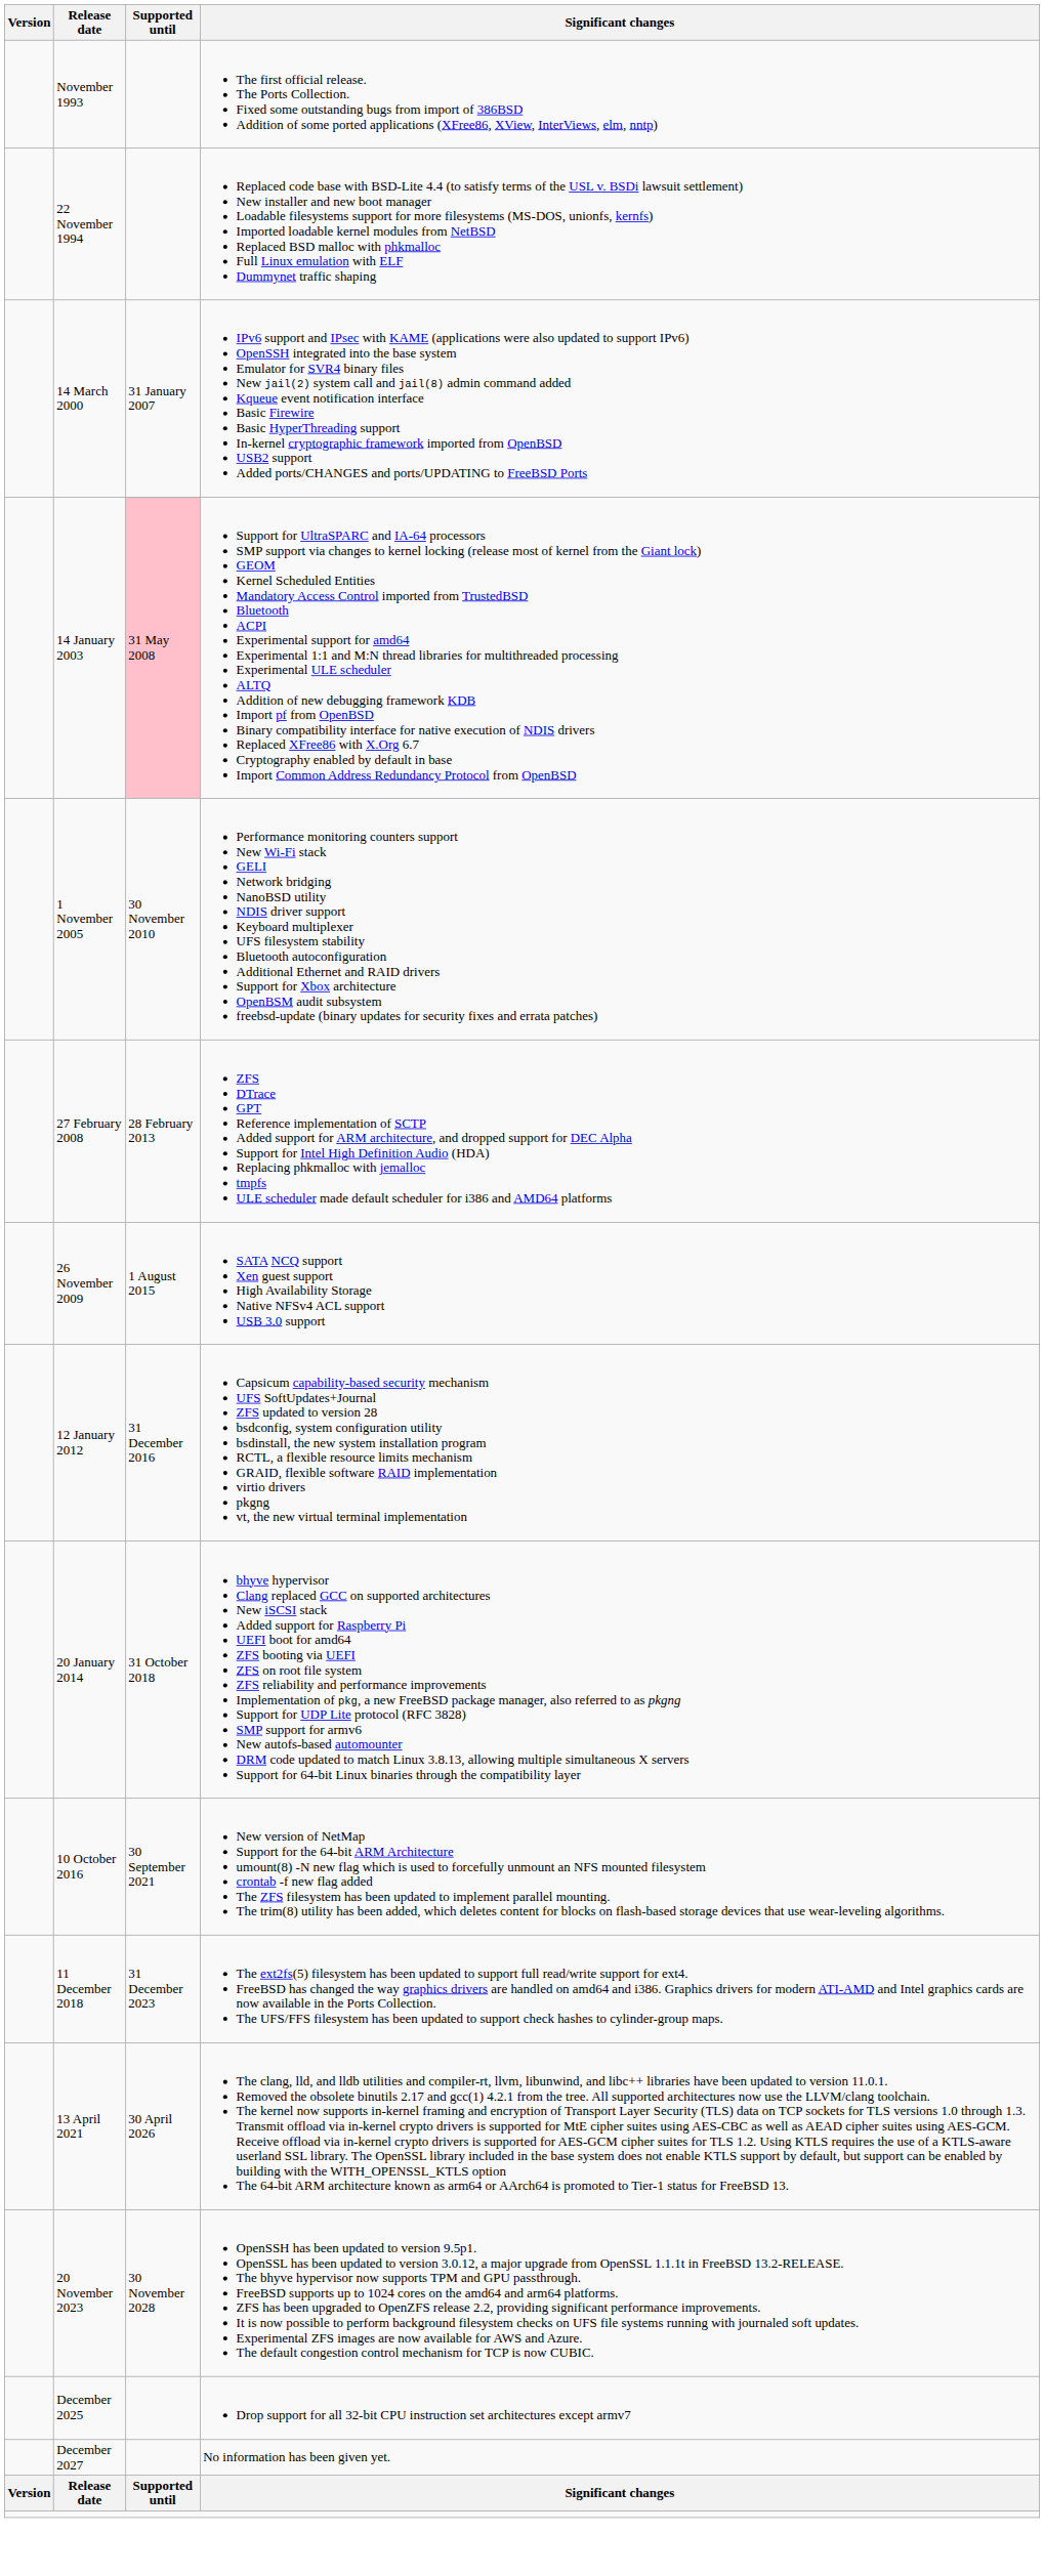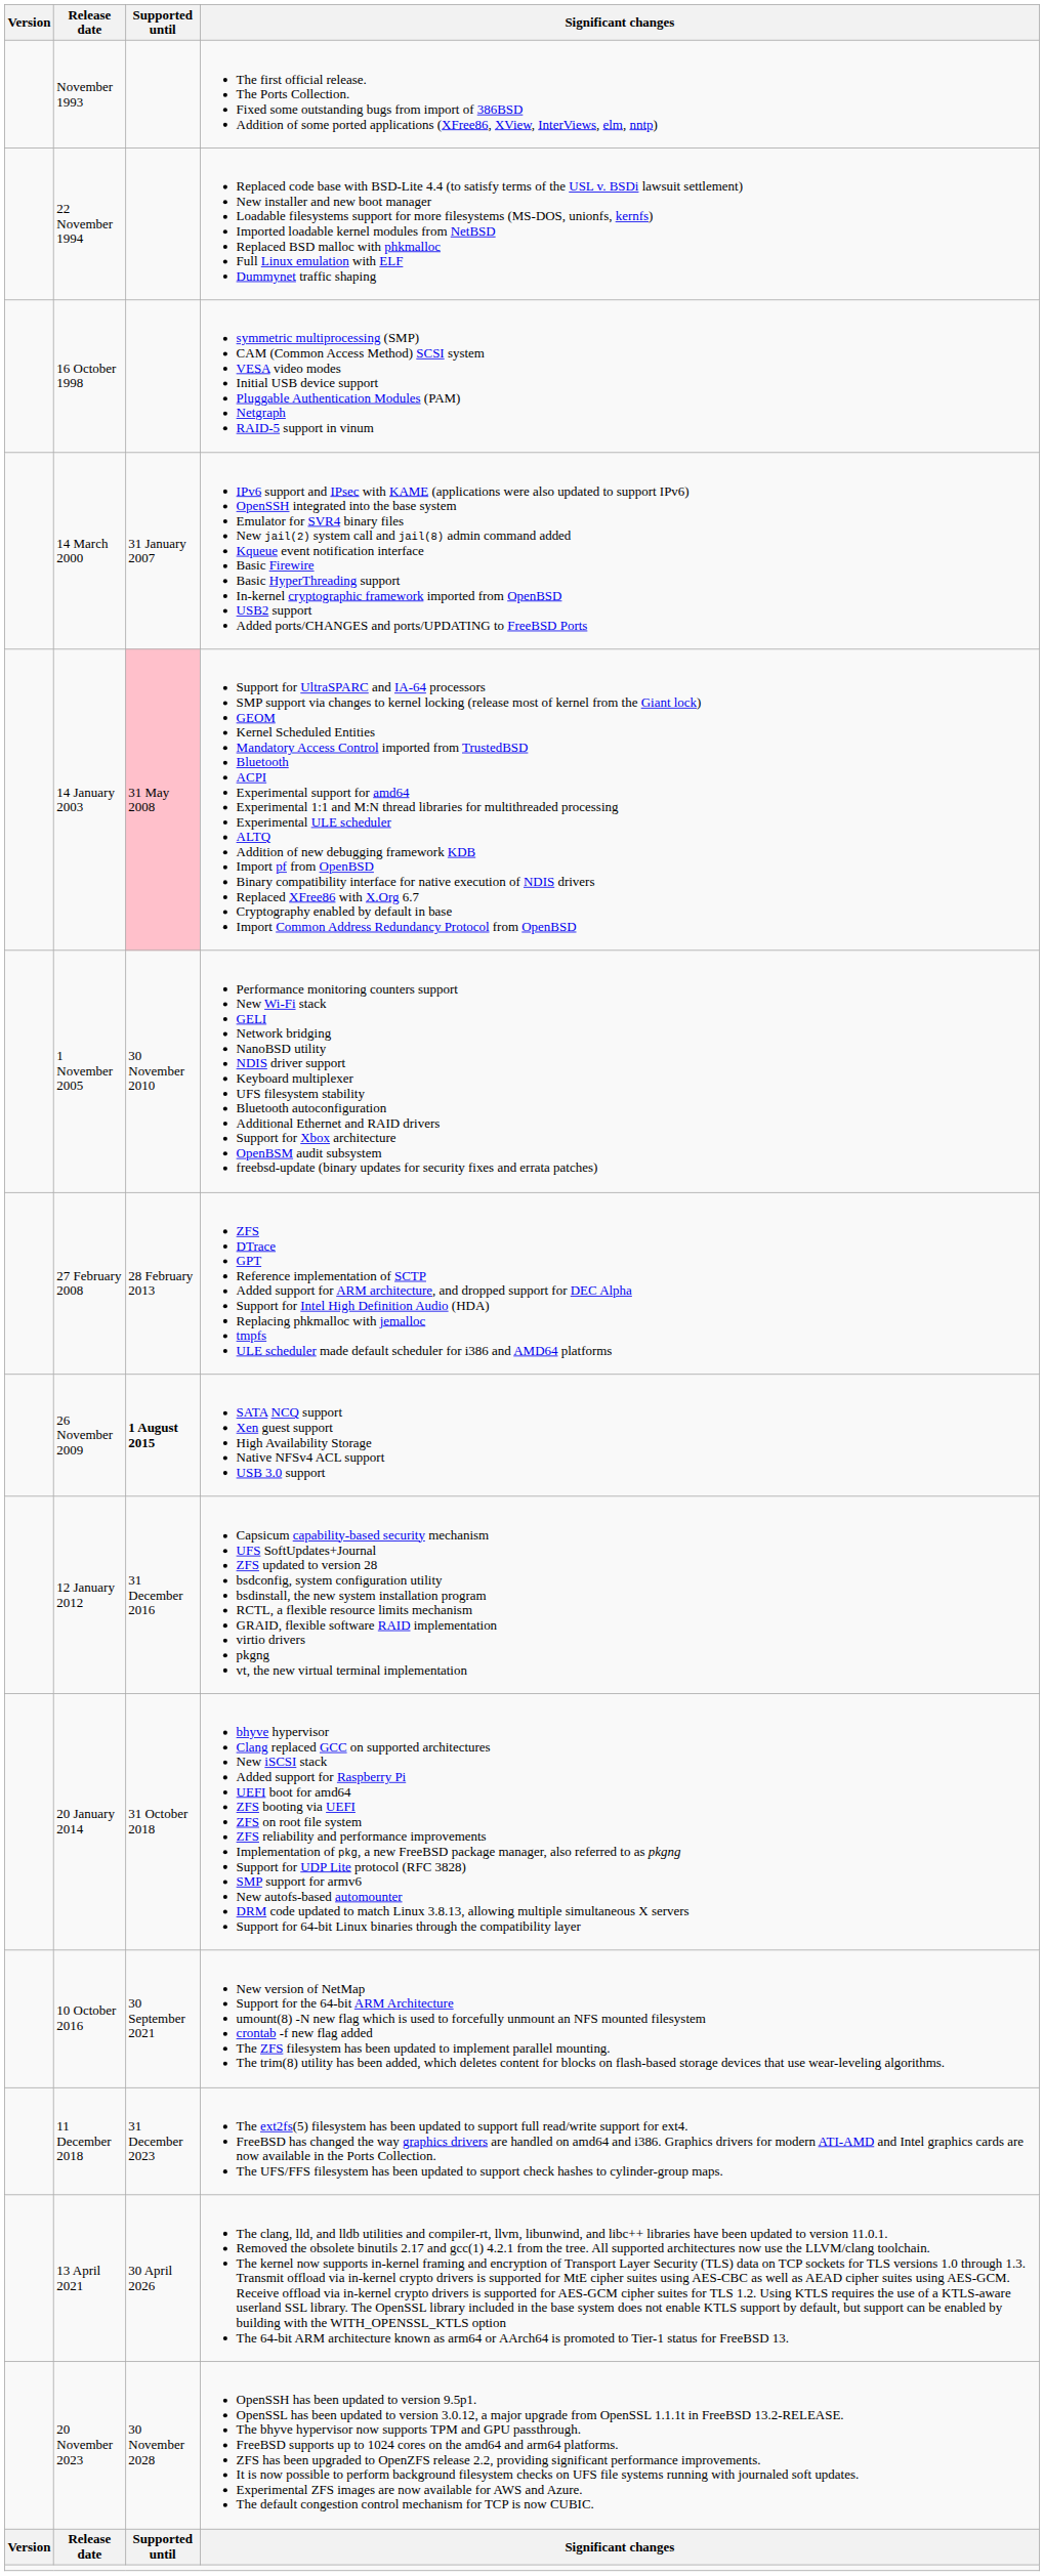 <table class="wikitable">
 <tr>
 <th>Version</th>
 <th>Release date</th>
 <th>Supported until</th>
 <th>Significant changes</th>
 </tr>
 <tr>
 <td></td>
 <td>November 1993</td>
 <td></td>
 <td><br><ul><li>The first official release.</li><li>The Ports Collection.</li><li>Fixed some outstanding bugs from import of <a href='#'>386BSD</a></li><li>Addition of some ported applications (<a href='#'>XFree86</a>, <a href='#'>XView</a>, <a href='#'>InterViews</a>, <a href='#'>elm</a>, <a href='#'>nntp</a>)</li></ul></td>
 </tr>
 <tr>
 <td></td>
 <td>22 November 1994</td>
 <td></td>
 <td><br><ul><li>Replaced code base with BSD-Lite 4.4 (to satisfy terms of the <a href='#'>USL v. BSDi</a> lawsuit settlement)</li><li>New installer and new boot manager</li><li>Loadable filesystems support for more filesystems (MS-DOS, unionfs, <a href='#'>kernfs</a>)</li><li>Imported loadable kernel modules from <a href='#'>NetBSD</a></li><li>Replaced BSD malloc with <a href='#'>phkmalloc</a></li><li>Full <a href='#'>Linux emulation</a> with <a href='#'>ELF</a></li><li><a href='#'>Dummynet</a> traffic shaping</li></ul></td>
+</tr>
+<tr>
+<td></td>
+<td>16 October 1998</td>
+<td></td>
+<td><br><ul><li><a href='#'>symmetric multiprocessing</a> (SMP)</li><li>CAM (Common Access Method) <a href='#'>SCSI</a> system</li><li><a href='#'>VESA</a> video modes</li><li>Initial USB device support</li><li><a href='#'>Pluggable Authentication Modules</a> (PAM)</li><li><a href='#'>Netgraph</a></li><li><a href='#'>RAID-5</a> support in vinum</li></ul></td>
 </tr>
 <tr>
 <td></td>
 <td>14 March 2000</td>
 <td>31 January 2007</td>
 <td><br><ul><li><a href='#'>IPv6</a> support and <a href='#'>IPsec</a> with <a href='#'>KAME</a> (applications were also updated to support IPv6)</li><li><a href='#'>OpenSSH</a> integrated into the base system</li><li>Emulator for <a href='#'>SVR4</a> binary files</li><li>New <code>jail(2)</code> system call and <code>jail(8)</code> admin command added</li><li><a href='#'>Kqueue</a> event notification interface</li><li>Basic <a href='#'>Firewire</a></li><li>Basic <a href='#'>HyperThreading</a> support</li><li>In-kernel <a href='#'>cryptographic framework</a> imported from <a href='#'>OpenBSD</a></li><li><a href='#'>USB2</a> support</li><li>Added ports/CHANGES and ports/UPDATING to <a href='#'>FreeBSD Ports</a></li></ul></td>
 </tr>
 <tr>
 <td></td>
 <td>14 January 2003</td>
 <td style="background: pink;">31 May 2008</td>
 <td><br><ul><li>Support for <a href='#'>UltraSPARC</a> and <a href='#'>IA-64</a> processors</li><li>SMP support via changes to kernel locking (release most of kernel from the <a href='#'>Giant lock</a>)</li><li><a href='#'>GEOM</a></li><li>Kernel Scheduled Entities</li><li><a href='#'>Mandatory Access Control</a> imported from <a href='#'>TrustedBSD</a></li><li><a href='#'>Bluetooth</a></li><li><a href='#'>ACPI</a></li><li>Experimental support for <a href='#'>amd64</a></li><li>Experimental 1:1 and M:N thread libraries for multithreaded processing</li><li>Experimental <a href='#'>ULE scheduler</a></li><li><a href='#'>ALTQ</a></li><li>Addition of new debugging framework <a href='#'>KDB</a></li><li>Import <a href='#'>pf</a> from <a href='#'>OpenBSD</a></li><li>Binary compatibility interface for native execution of <a href='#'>NDIS</a> drivers</li><li>Replaced <a href='#'>XFree86</a> with <a href='#'>X.Org</a> 6.7</li><li>Cryptography enabled by default in base</li><li>Import <a href='#'>Common Address Redundancy Protocol</a> from <a href='#'>OpenBSD</a></li></ul></td>
 </tr>
 <tr>
 <td></td>
 <td>1 November 2005</td>
 <td>30 November 2010</td>
 <td><br><ul><li>Performance monitoring counters support</li><li>New <a href='#'>Wi-Fi</a> stack</li><li><a href='#'>GELI</a></li><li>Network bridging</li><li>NanoBSD utility</li><li><a href='#'>NDIS</a> driver support</li><li>Keyboard multiplexer</li><li>UFS filesystem stability</li><li>Bluetooth autoconfiguration</li><li>Additional Ethernet and RAID drivers</li><li>Support for <a href='#'>Xbox</a> architecture</li><li><a href='#'>OpenBSM</a> audit subsystem</li><li>freebsd-update (binary updates for security fixes and errata patches)</li></ul></td>
 </tr>
 <tr>
 <td></td>
 <td>27 February 2008</td>
 <td>28 February 2013</td>
 <td><br><ul><li><a href='#'>ZFS</a></li><li><a href='#'>DTrace</a></li><li><a href='#'>GPT</a></li><li>Reference implementation of <a href='#'>SCTP</a></li><li>Added support for <a href='#'>ARM architecture</a>, and dropped support for <a href='#'>DEC Alpha</a></li><li>Support for <a href='#'>Intel High Definition Audio</a> (HDA)</li><li>Replacing phkmalloc with <a href='#'>jemalloc</a></li><li><a href='#'>tmpfs</a></li><li><a href='#'>ULE scheduler</a> made default scheduler for i386 and <a href='#'>AMD64</a> platforms</li></ul></td>
 </tr>
 <tr>
 <td></td>
 <td>26 November 2009</td>
-<td>1 August 2015</td>
+<td><strong>1 August 2015</strong></td>
 <td><br><ul><li><a href='#'>SATA</a> <a href='#'>NCQ</a> support</li><li><a href='#'>Xen</a> guest support</li><li>High Availability Storage</li><li>Native NFSv4 ACL support</li><li><a href='#'>USB 3.0</a> support</li></ul></td>
 </tr>
 <tr>
 <td></td>
 <td>12 January 2012</td>
 <td>31 December 2016</td>
 <td><br><ul><li>Capsicum <a href='#'>capability-based security</a> mechanism</li><li><a href='#'>UFS</a> SoftUpdates+Journal</li><li><a href='#'>ZFS</a> updated to version 28</li><li>bsdconfig, system configuration utility</li><li>bsdinstall, the new system installation program</li><li>RCTL, a flexible resource limits mechanism</li><li>GRAID, flexible software <a href='#'>RAID</a> implementation</li><li>virtio drivers</li><li>pkgng</li><li>vt, the new virtual terminal implementation</li></ul></td>
 </tr>
 <tr>
 <td></td>
 <td>20 January 2014</td>
 <td>31 October 2018</td>
 <td><br><ul><li><a href='#'>bhyve</a> hypervisor</li><li><a href='#'>Clang</a> replaced <a href='#'>GCC</a> on supported architectures</li><li>New <a href='#'>iSCSI</a> stack</li><li>Added support for <a href='#'>Raspberry Pi</a></li><li><a href='#'>UEFI</a> boot for amd64</li><li><a href='#'>ZFS</a> booting via <a href='#'>UEFI</a></li><li><a href='#'>ZFS</a> on root file system</li><li><a href='#'>ZFS</a> reliability and performance improvements</li><li>Implementation of <code>pkg</code>, a new FreeBSD package manager, also referred to as <em>pkgng</em></li><li>Support for <a href='#'>UDP Lite</a> protocol (RFC 3828)</li><li><a href='#'>SMP</a> support for armv6</li><li>New autofs-based <a href='#'>automounter</a></li><li><a href='#'>DRM</a> code updated to match Linux 3.8.13, allowing multiple simultaneous X servers</li><li>Support for 64-bit Linux binaries through the compatibility layer</li></ul></td>
 </tr>
 <tr>
 <td></td>
 <td>10 October 2016</td>
 <td>30 September 2021</td>
 <td><br><ul><li>New version of NetMap</li><li>Support for the 64-bit <a href='#'>ARM Architecture</a></li><li>umount(8) -N new flag which is used to forcefully unmount an NFS mounted filesystem</li><li><a href='#'>crontab</a> -f new flag added</li><li>The <a href='#'>ZFS</a> filesystem has been updated to implement parallel mounting.</li><li>The trim(8) utility has been added, which deletes content for blocks on flash-based storage devices that use wear-leveling algorithms.</li></ul></td>
 </tr>
 <tr>
 <td></td>
 <td>11 December 2018</td>
 <td>31 December 2023</td>
 <td><br><ul><li>The <a href='#'>ext2fs</a>(5) filesystem has been updated to support full read/write support for ext4.</li><li>FreeBSD has changed the way <a href='#'>graphics drivers</a> are handled on amd64 and i386. Graphics drivers for modern <a href='#'>ATI-AMD</a> and Intel graphics cards are now available in the Ports Collection.</li><li>The UFS/FFS filesystem has been updated to support check hashes to cylinder-group maps.</li></ul></td>
 </tr>
 <tr>
 <td></td>
 <td>13 April 2021</td>
 <td>30 April 2026</td>
 <td><br><ul><li>The clang, lld, and lldb utilities and compiler-rt, llvm, libunwind, and libc++ libraries have been updated to version 11.0.1.</li><li>Removed the obsolete binutils 2.17 and gcc(1) 4.2.1 from the tree. All supported architectures now use the LLVM/clang toolchain.</li><li>The kernel now supports in-kernel framing and encryption of Transport Layer Security (TLS) data on TCP sockets for TLS versions 1.0 through 1.3. Transmit offload via in-kernel crypto drivers is supported for MtE cipher suites using AES-CBC as well as AEAD cipher suites using AES-GCM. Receive offload via in-kernel crypto drivers is supported for AES-GCM cipher suites for TLS 1.2. Using KTLS requires the use of a KTLS-aware userland SSL library. The OpenSSL library included in the base system does not enable KTLS support by default, but support can be enabled by building with the WITH_OPENSSL_KTLS option</li><li>The 64-bit ARM architecture known as arm64 or AArch64 is promoted to Tier-1 status for FreeBSD 13.</li></ul></td>
 </tr>
 <tr>
 <td></td>
 <td>20 November 2023</td>
 <td>30 November 2028</td>
 <td><br><ul><li>OpenSSH has been updated to version 9.5p1.</li><li>OpenSSL has been updated to version 3.0.12, a major upgrade from OpenSSL 1.1.1t in FreeBSD 13.2-RELEASE.</li><li>The bhyve hypervisor now supports TPM and GPU passthrough.</li><li>FreeBSD supports up to 1024 cores on the amd64 and arm64 platforms.</li><li>ZFS has been upgraded to OpenZFS release 2.2, providing significant performance improvements.</li><li>It is now possible to perform background filesystem checks on UFS file systems running with journaled soft updates.</li><li>Experimental ZFS images are now available for AWS and Azure.</li><li>The default congestion control mechanism for TCP is now CUBIC.</li></ul></td>
 </tr>
 <tr>
-<td></td>
-<td>December 2025</td>
-<td></td>
-<td><br><ul><li>Drop support for all 32-bit CPU instruction set architectures except armv7</li></ul></td>
-</tr>
-<tr>
-<td></td>
-<td>December 2027</td>
-<td></td>
-<td>No information has been given yet.</td>
-</tr>
-<tr>
 <th>Version</th>
 <th>Release date</th>
 <th>Supported until</th>
 <th>Significant changes</th>
 </tr>
 <tr>
 <td colspan="4"></td>
 </tr>
 </table>
